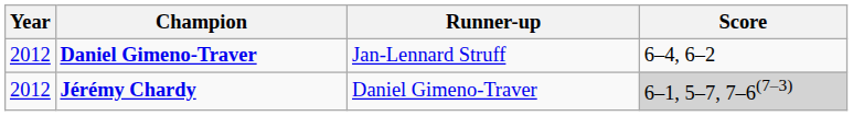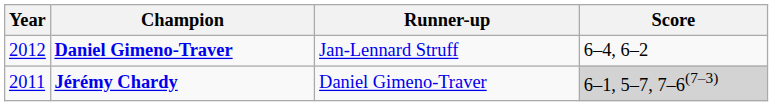 <table class="wikitable" style="font-size:90%">
 <tr>
 <th>Year</th>
 <th width="200">Champion</th>
 <th width="200">Runner-up</th>
 <th width="140">Score</th>
 </tr>
 <tr>
 <td><a href='#'>2012</a></td>
 <td> <strong><a href='#'>Daniel Gimeno-Traver</a></strong></td>
 <td> <a href='#'>Jan-Lennard Struff</a></td>
 <td>6–4, 6–2</td>
 </tr>
 <tr>
-<td><a href='#'>2012</a></td>
+<td><a href='#'>2011</a></td>
 <td> <strong><a href='#'>Jérémy Chardy</a></strong></td>
 <td> <a href='#'>Daniel Gimeno-Traver</a></td>
 <td style="background: lightgrey;">6–1, 5–7, 7–6<sup>(7–3)</sup></td>
 </tr>
 </table>
